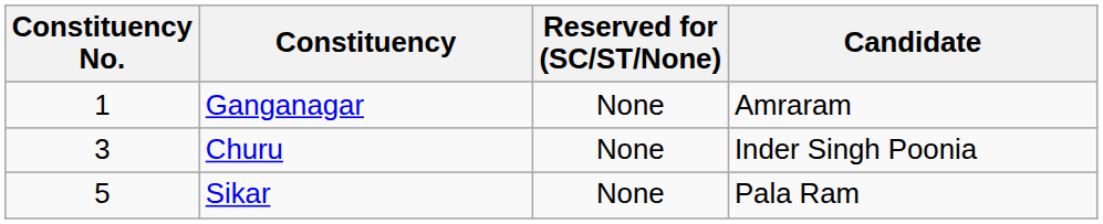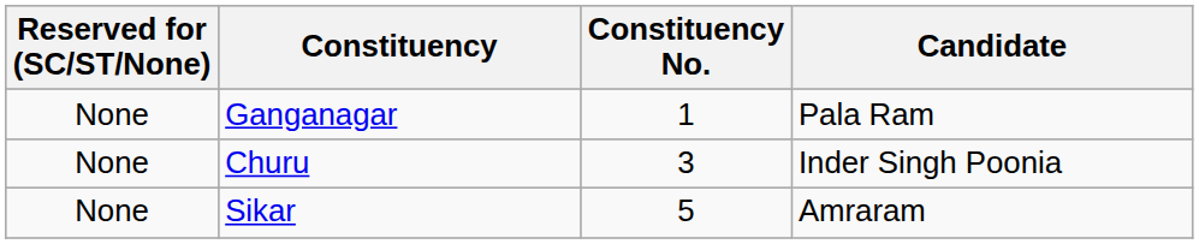 <table class= "wikitable sortable">
 <tr>
+<th>Reserved for <br> (SC/ST/None)</th>
+<th style="width:180px;">Constituency</th>
 <th>Constituency <br> No.</th>
-<th style="width:180px;">Constituency</th>
-<th>Reserved for <br> (SC/ST/None)</th>
 <th style="width:200px;">Candidate </th>
 </tr>
 <tr>
+<td style="text-align:center;">None</td>
+<td><a href='#'>Ganganagar</a></td>
 <td style="text-align:center;">1</td>
-<td><a href='#'>Ganganagar</a></td>
-<td style="text-align:center;">None</td>
-<td>Amraram</td>
+<td>Pala Ram</td>
 </tr>
 <tr>
+<td style="text-align:center;">None</td>
+<td><a href='#'>Churu</a></td>
 <td style="text-align:center;">3</td>
-<td><a href='#'>Churu</a></td>
-<td style="text-align:center;">None</td>
 <td>Inder Singh Poonia</td>
 </tr>
 <tr>
+<td style="text-align:center;">None</td>
+<td><a href='#'>Sikar</a></td>
 <td style="text-align:center;">5</td>
-<td><a href='#'>Sikar</a></td>
-<td style="text-align:center;">None</td>
-<td>Pala Ram</td>
+<td>Amraram</td>
 </tr>
 </table>
